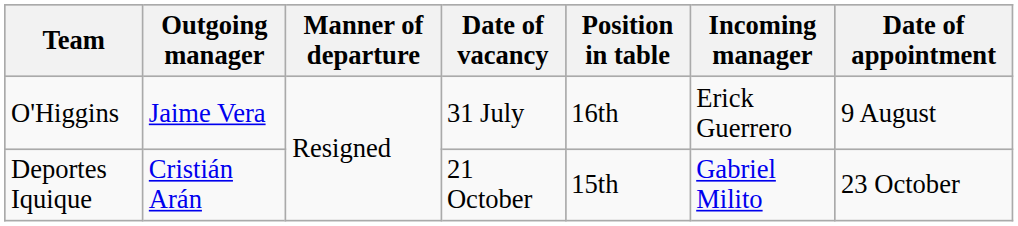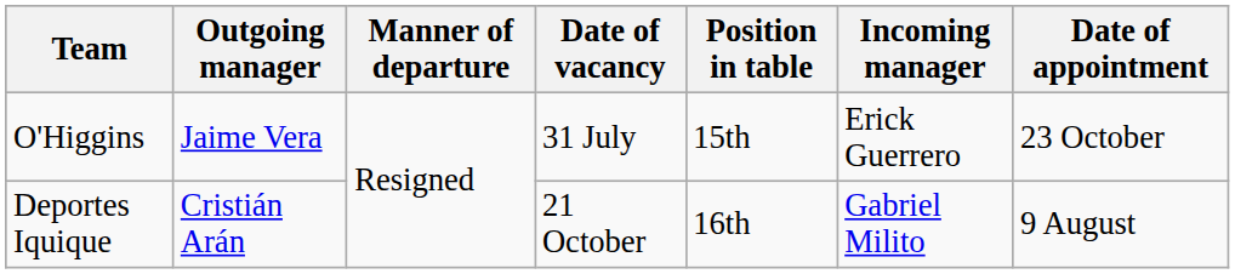 <table class="wikitable sortable">
 <tr>
 <th>Team</th>
 <th>Outgoing manager</th>
 <th>Manner of departure</th>
 <th>Date of vacancy</th>
 <th>Position in table</th>
 <th>Incoming manager</th>
 <th>Date of appointment</th>
 </tr>
 <tr>
 <td>O'Higgins</td>
 <td> <a href='#'>Jaime Vera</a></td>
 <td rowspan=2>Resigned</td>
 <td>31 July</td>
-<td>16th</td>
+<td>15th</td>
 <td> Erick Guerrero</td>
-<td>9 August</td>
+<td>23 October</td>
 </tr>
 <tr>
 <td>Deportes Iquique</td>
 <td> <a href='#'>Cristián Arán</a></td>
 <td>21 October</td>
-<td>15th</td>
+<td>16th</td>
 <td> <a href='#'>Gabriel Milito</a></td>
-<td>23 October</td>
+<td>9 August</td>
 </tr>
 </table>
